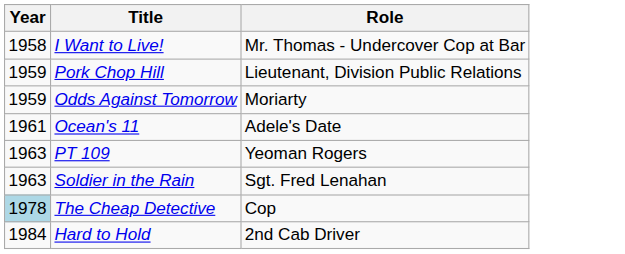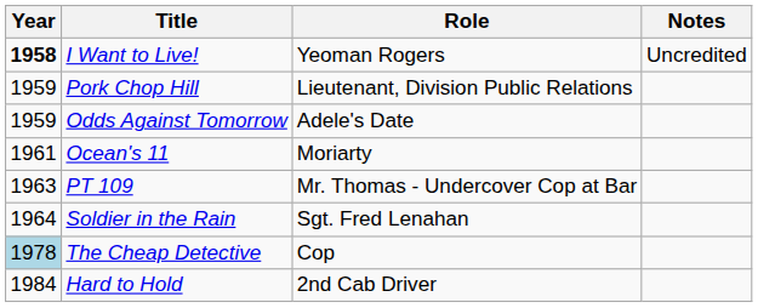 <table class="wikitable sortable">
 <tr>
 <th>Year</th>
 <th>Title</th>
 <th>Role</th>
+<th>Notes</th>
 </tr>
 <tr>
-<td>1958</td>
+<td><strong>1958</strong></td>
 <td><em><a href='#'>I Want to Live!</a></em></td>
-<td>Mr. Thomas - Undercover Cop at Bar</td>
+<td>Yeoman Rogers</td>
+<td>Uncredited</td>
 </tr>
 <tr>
 <td>1959</td>
 <td><em><a href='#'>Pork Chop Hill</a></em></td>
 <td>Lieutenant, Division Public Relations</td>
+<td></td>
 </tr>
 <tr>
 <td>1959</td>
 <td><em><a href='#'>Odds Against Tomorrow</a></em></td>
-<td>Moriarty</td>
+<td>Adele's Date</td>
+<td></td>
 </tr>
 <tr>
 <td>1961</td>
 <td><em><a href='#'>Ocean's 11</a></em></td>
-<td>Adele's Date</td>
+<td>Moriarty</td>
+<td></td>
 </tr>
 <tr>
 <td>1963</td>
 <td><em><a href='#'>PT 109</a></em></td>
-<td>Yeoman Rogers</td>
+<td>Mr. Thomas - Undercover Cop at Bar</td>
+<td></td>
 </tr>
 <tr>
-<td>1963</td>
+<td>1964</td>
 <td><em><a href='#'>Soldier in the Rain</a></em></td>
 <td>Sgt. Fred Lenahan</td>
+<td></td>
 </tr>
 <tr>
 <td style="background: lightblue;">1978</td>
 <td><em><a href='#'>The Cheap Detective</a></em></td>
 <td>Cop</td>
+<td></td>
 </tr>
 <tr>
 <td>1984</td>
 <td><em><a href='#'>Hard to Hold</a></em></td>
 <td>2nd Cab Driver</td>
+<td></td>
 </tr>
 </table>
